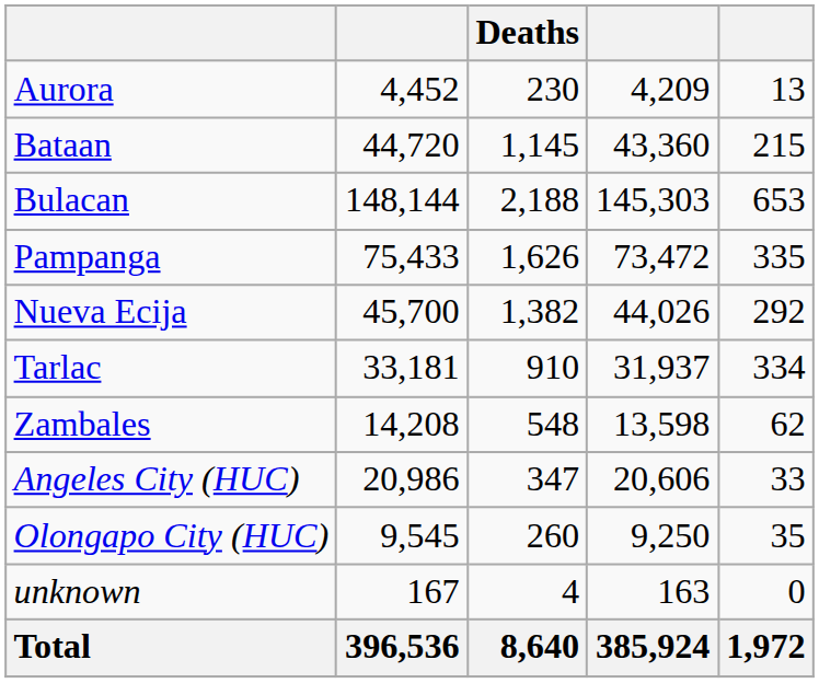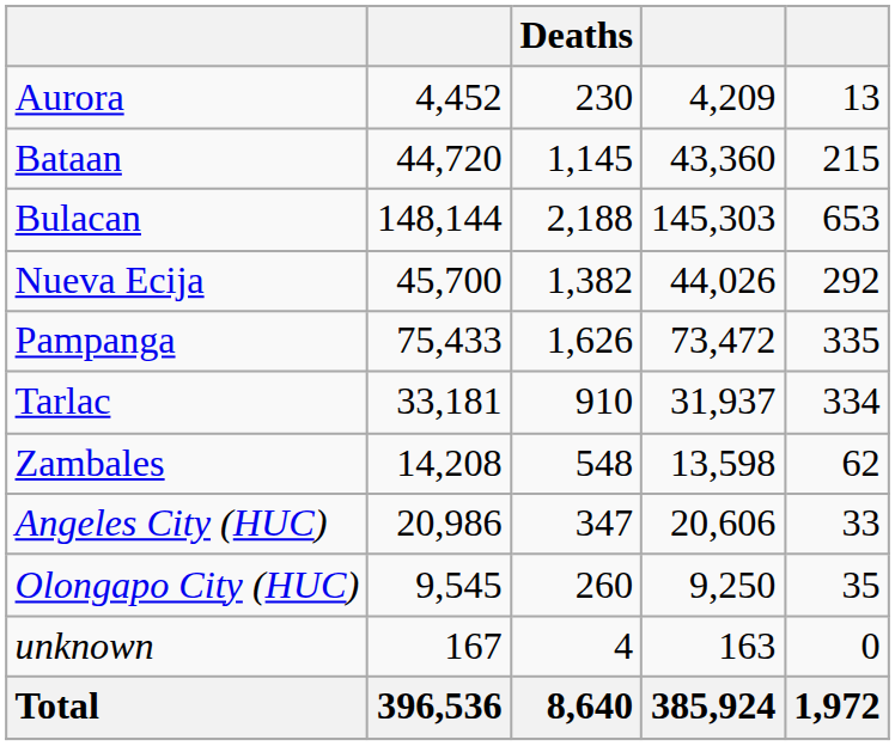 <table class="wikitable plainrowheaders floatcenter" style="text-align:left; font-size:100%; width:auto; clear:right; margin:0 0 0.5em 1em;">
 <tr>
 <th></th>
 <th></th>
 <th>Deaths</th>
 <th></th>
 <th></th>
 </tr>
 <tr>
 <td><a href='#'>Aurora</a></td>
 <td style="text-align:right;">4,452</td>
 <td style="text-align:right;">230</td>
 <td style="text-align:right;">4,209</td>
 <td style="text-align:right;">13</td>
 </tr>
 <tr>
 <td><a href='#'>Bataan</a></td>
 <td style="text-align:right;">44,720</td>
 <td style="text-align:right;">1,145</td>
 <td style="text-align:right;">43,360</td>
 <td style="text-align:right;">215</td>
 </tr>
 <tr>
 <td><a href='#'>Bulacan</a></td>
 <td style="text-align:right;">148,144</td>
 <td style="text-align:right;">2,188</td>
 <td style="text-align:right;">145,303</td>
 <td style="text-align:right;">653</td>
 </tr>
 <tr>
+<td><a href='#'>Nueva Ecija</a></td>
+<td style="text-align:right;">45,700</td>
+<td style="text-align:right;">1,382</td>
+<td style="text-align:right;">44,026</td>
+<td style="text-align:right;">292</td>
+</tr>
+<tr>
 <td><a href='#'>Pampanga</a></td>
 <td style="text-align:right;">75,433</td>
 <td style="text-align:right;">1,626</td>
 <td style="text-align:right;">73,472</td>
 <td style="text-align:right;">335</td>
-</tr>
-<tr>
-<td><a href='#'>Nueva Ecija</a></td>
-<td style="text-align:right;">45,700</td>
-<td style="text-align:right;">1,382</td>
-<td style="text-align:right;">44,026</td>
-<td style="text-align:right;">292</td>
 </tr>
 <tr>
 <td><a href='#'>Tarlac</a></td>
 <td style="text-align:right;">33,181</td>
 <td style="text-align:right;">910</td>
 <td style="text-align:right;">31,937</td>
 <td style="text-align:right;">334</td>
 </tr>
 <tr>
 <td><a href='#'>Zambales</a></td>
 <td style="text-align:right;">14,208</td>
 <td style="text-align:right;">548</td>
 <td style="text-align:right;">13,598</td>
 <td style="text-align:right;">62</td>
 </tr>
 <tr>
 <td><em><a href='#'>Angeles City</a> (<a href='#'>HUC</a>)</em></td>
 <td style="text-align:right;">20,986</td>
 <td style="text-align:right;">347</td>
 <td style="text-align:right;">20,606</td>
 <td style="text-align:right;">33</td>
 </tr>
 <tr>
 <td><em><a href='#'>Olongapo City</a> (<a href='#'>HUC</a>)</em></td>
 <td style="text-align:right;">9,545</td>
 <td style="text-align:right;">260</td>
 <td style="text-align:right;">9,250</td>
 <td style="text-align:right;">35</td>
 </tr>
 <tr>
 <td><em>unknown</em></td>
 <td style="text-align:right;">167</td>
 <td style="text-align:right;">4</td>
 <td style="text-align:right;">163</td>
 <td style="text-align:right;">0</td>
 </tr>
 <tr class="sortbottom">
 <th style="text-align:left;">Total</th>
 <th style="text-align:right;"> 396,536</th>
 <th style="text-align:right;"> 8,640</th>
 <th style="text-align:right;"> 385,924</th>
 <th style="text-align:right;"> 1,972</th>
 </tr>
 <tr>
 </tr>
 </table>
